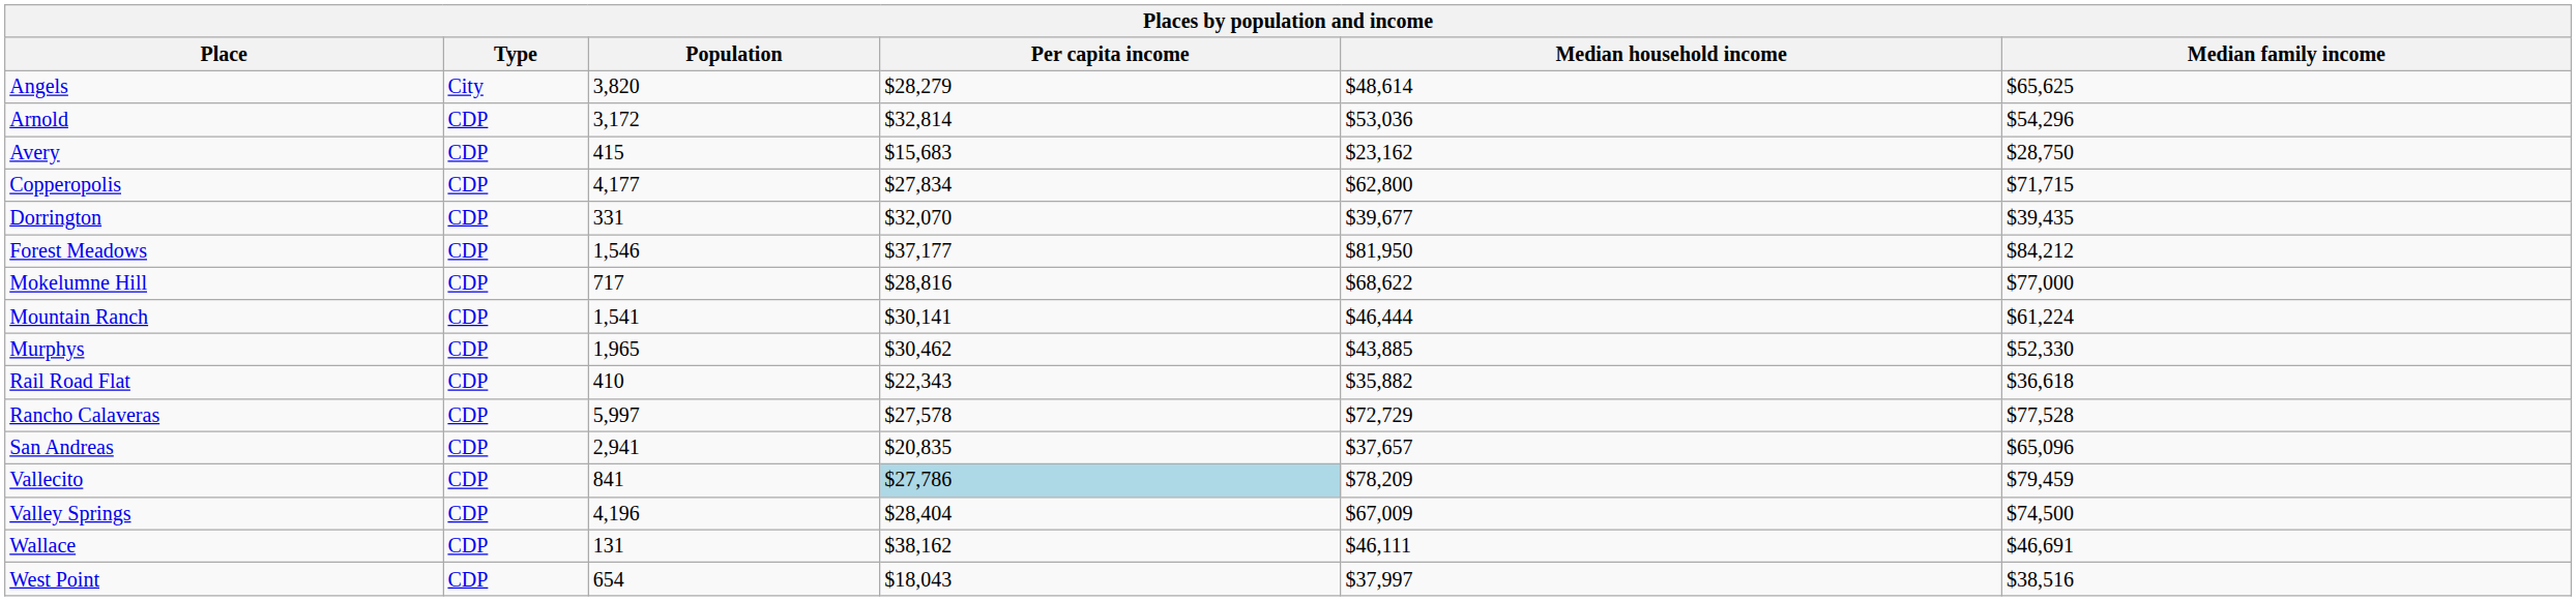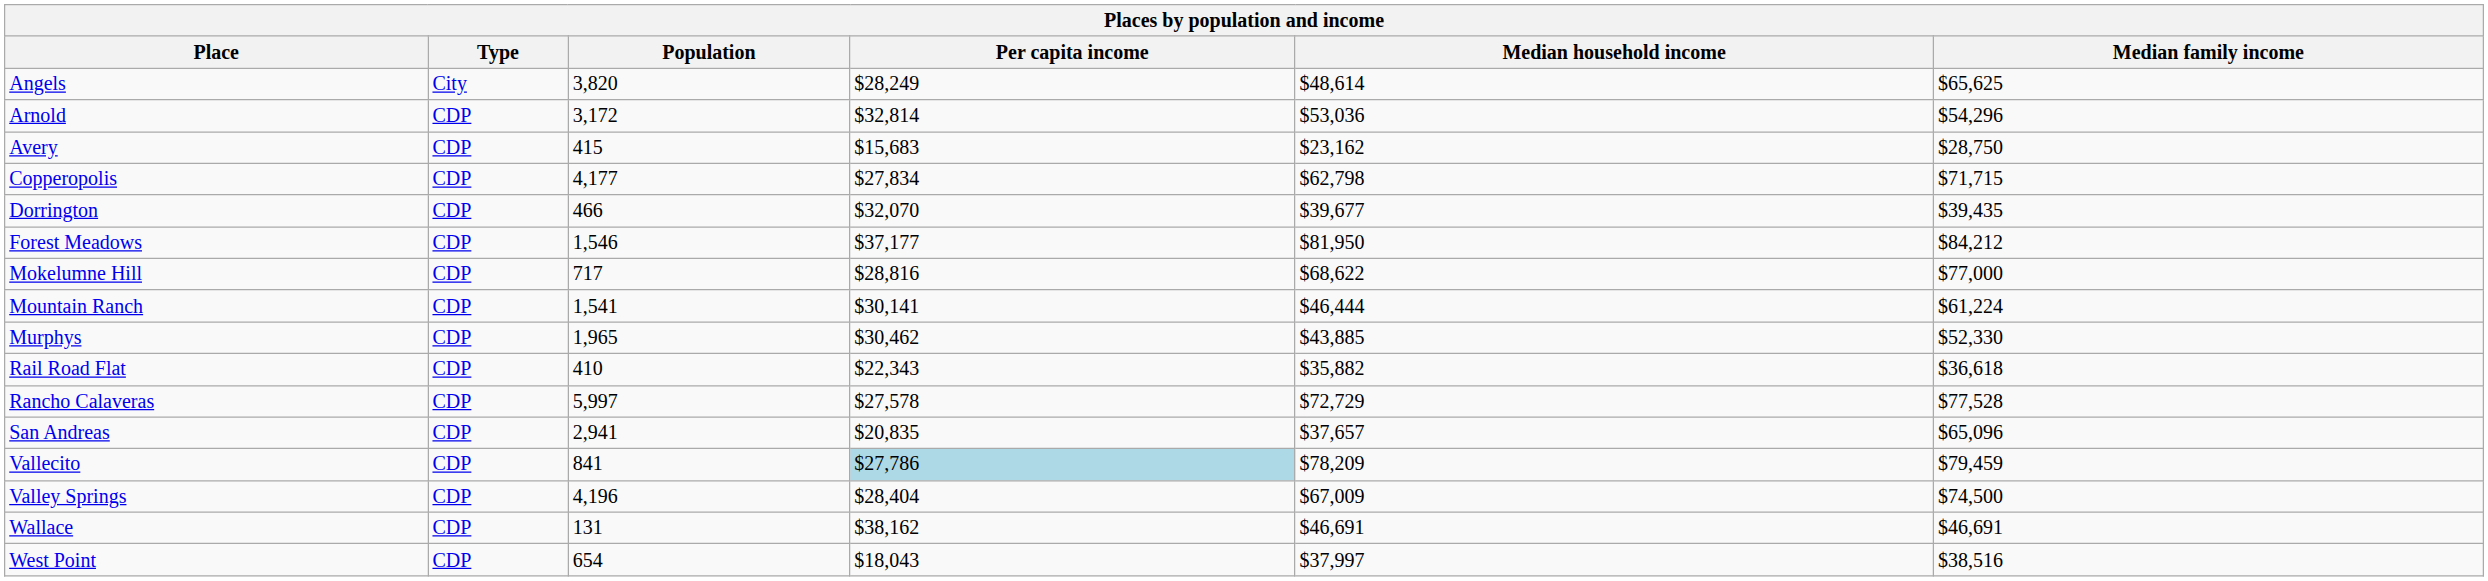 <table class="wikitable collapsible collapsed sortable" style="width: 100%;">
 <tr>
 <th colspan="6">Places by population and income</th>
 </tr>
 <tr>
 <th>Place</th>
 <th>Type</th>
 <th>Population</th>
 <th data-sort-type="currency">Per capita income</th>
 <th data-sort-type="currency">Median household income</th>
 <th data-sort-type="currency">Median family income</th>
 </tr>
 <tr>
 <td><a href='#'>Angels</a></td>
 <td><a href='#'>City</a></td>
 <td>3,820</td>
-<td>$28,279</td>
+<td>$28,249</td>
 <td>$48,614</td>
 <td>$65,625</td>
 </tr>
 <tr>
 <td><a href='#'>Arnold</a></td>
 <td><a href='#'>CDP</a></td>
 <td>3,172</td>
 <td>$32,814</td>
 <td>$53,036</td>
 <td>$54,296</td>
 </tr>
 <tr>
 <td><a href='#'>Avery</a></td>
 <td><a href='#'>CDP</a></td>
 <td>415</td>
 <td>$15,683</td>
 <td>$23,162</td>
 <td>$28,750</td>
 </tr>
 <tr>
 <td><a href='#'>Copperopolis</a></td>
 <td><a href='#'>CDP</a></td>
 <td>4,177</td>
 <td>$27,834</td>
-<td>$62,800</td>
+<td>$62,798</td>
 <td>$71,715</td>
 </tr>
 <tr>
 <td><a href='#'>Dorrington</a></td>
 <td><a href='#'>CDP</a></td>
-<td>331</td>
+<td>466</td>
 <td>$32,070</td>
 <td>$39,677</td>
 <td>$39,435</td>
 </tr>
 <tr>
 <td><a href='#'>Forest Meadows</a></td>
 <td><a href='#'>CDP</a></td>
 <td>1,546</td>
 <td>$37,177</td>
 <td>$81,950</td>
 <td>$84,212</td>
 </tr>
 <tr>
 <td><a href='#'>Mokelumne Hill</a></td>
 <td><a href='#'>CDP</a></td>
 <td>717</td>
 <td>$28,816</td>
 <td>$68,622</td>
 <td>$77,000</td>
 </tr>
 <tr>
 <td><a href='#'>Mountain Ranch</a></td>
 <td><a href='#'>CDP</a></td>
 <td>1,541</td>
 <td>$30,141</td>
 <td>$46,444</td>
 <td>$61,224</td>
 </tr>
 <tr>
 <td><a href='#'>Murphys</a></td>
 <td><a href='#'>CDP</a></td>
 <td>1,965</td>
 <td>$30,462</td>
 <td>$43,885</td>
 <td>$52,330</td>
 </tr>
 <tr>
 <td><a href='#'>Rail Road Flat</a></td>
 <td><a href='#'>CDP</a></td>
 <td>410</td>
 <td>$22,343</td>
 <td>$35,882</td>
 <td>$36,618</td>
 </tr>
 <tr>
 <td><a href='#'>Rancho Calaveras</a></td>
 <td><a href='#'>CDP</a></td>
 <td>5,997</td>
 <td>$27,578</td>
 <td>$72,729</td>
 <td>$77,528</td>
 </tr>
 <tr>
 <td><a href='#'>San Andreas</a></td>
 <td><a href='#'>CDP</a></td>
 <td>2,941</td>
 <td>$20,835</td>
 <td>$37,657</td>
 <td>$65,096</td>
 </tr>
 <tr>
 <td><a href='#'>Vallecito</a></td>
 <td><a href='#'>CDP</a></td>
 <td>841</td>
 <td style="background: lightblue;">$27,786</td>
 <td>$78,209</td>
 <td>$79,459</td>
 </tr>
 <tr>
 <td><a href='#'>Valley Springs</a></td>
 <td><a href='#'>CDP</a></td>
 <td>4,196</td>
 <td>$28,404</td>
 <td>$67,009</td>
 <td>$74,500</td>
 </tr>
 <tr>
 <td><a href='#'>Wallace</a></td>
 <td><a href='#'>CDP</a></td>
 <td>131</td>
 <td>$38,162</td>
-<td>$46,111</td>
+<td>$46,691</td>
 <td>$46,691</td>
 </tr>
 <tr>
 <td><a href='#'>West Point</a></td>
 <td><a href='#'>CDP</a></td>
 <td>654</td>
 <td>$18,043</td>
 <td>$37,997</td>
 <td>$38,516</td>
 </tr>
 </table>
